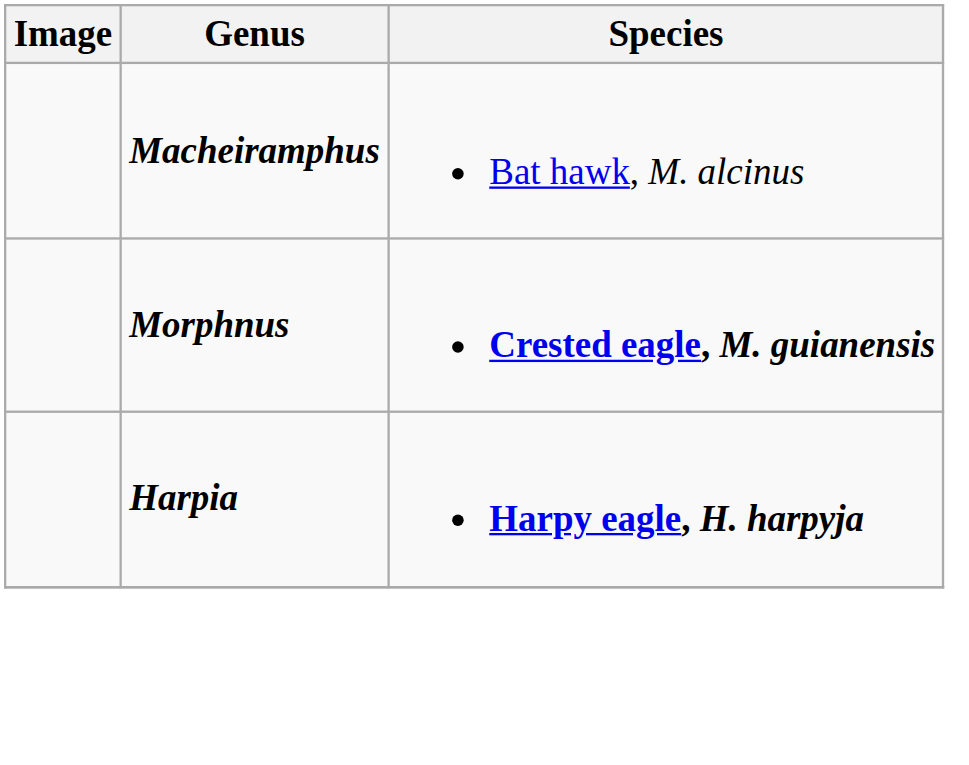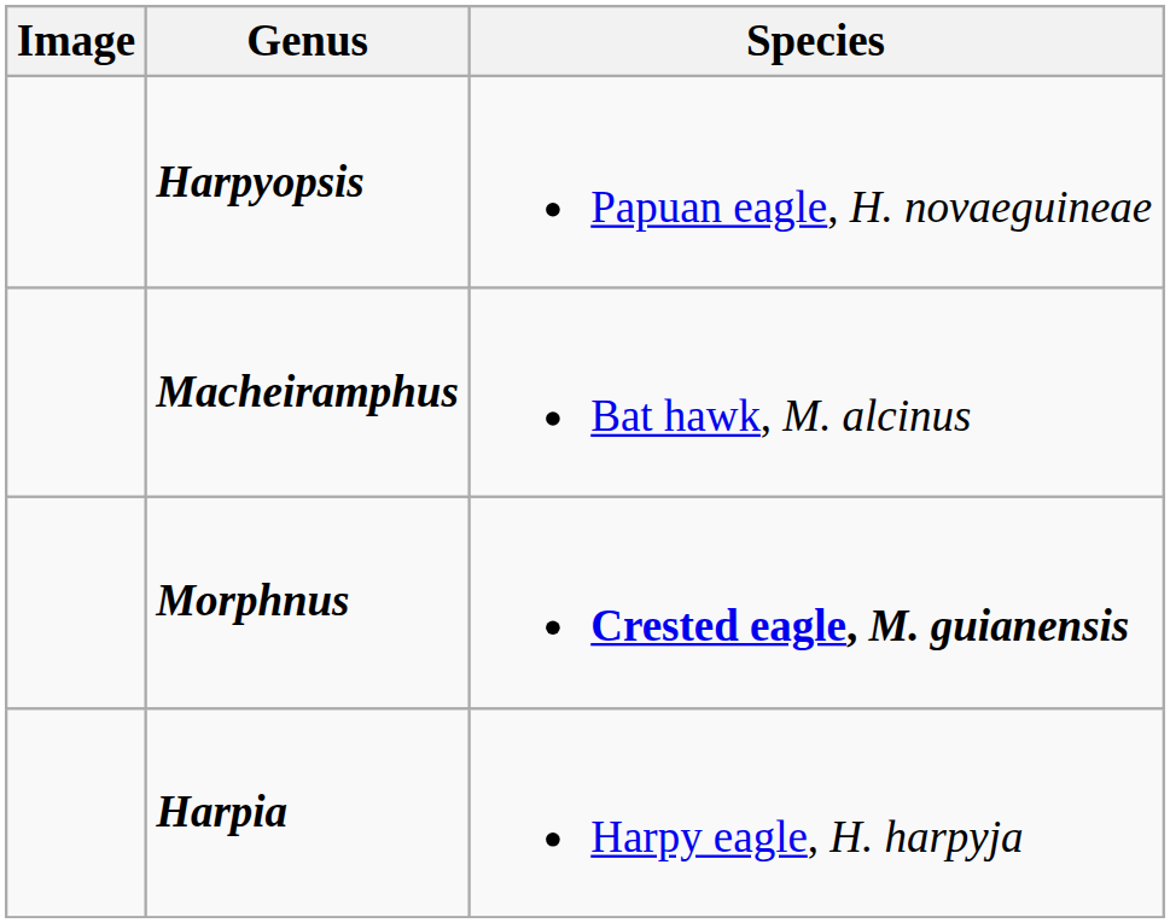 <table class="wikitable">
 <tr>
 <th>Image</th>
 <th>Genus</th>
 <th>Species</th>
+</tr>
+<tr>
+<td></td>
+<td><strong><em>Harpyopsis</em></strong> </td>
+<td><br><ul><li><a href='#'>Papuan eagle</a>, <em>H. novaeguineae</em></li></ul></td>
 </tr>
 <tr>
 <td></td>
 <td><strong><em>Macheiramphus</em></strong> </td>
 <td><br><ul><li><a href='#'>Bat hawk</a>, <em>M. alcinus</em></li></ul></td>
 </tr>
 <tr>
 <td></td>
 <td><strong><em>Morphnus</em></strong> </td>
 <td><strong><br><ul><li><a href='#'>Crested eagle</a>, <em>M. guianensis</em></li></ul></strong></td>
 </tr>
 <tr>
 <td></td>
 <td><strong><em>Harpia</em></strong> </td>
-<td><strong><br><ul><li><a href='#'>Harpy eagle</a>, <em>H. harpyja</em></li></ul></strong></td>
+<td><br><ul><li><a href='#'>Harpy eagle</a>, <em>H. harpyja</em></li></ul></td>
 </tr>
 <tr>
 </tr>
 </table>
